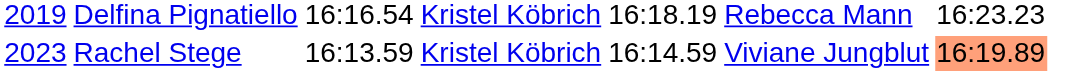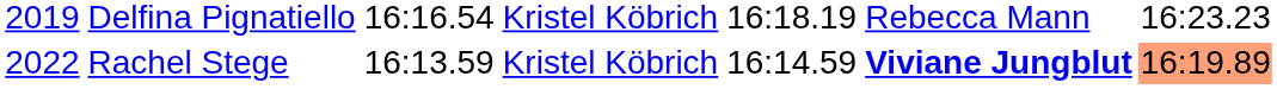 <table>
 <tr>
 <td align=center><a href='#'>2019</a></td>
 <td> <a href='#'>Delfina Pignatiello</a></td>
 <td>16:16.54</td>
 <td> <a href='#'>Kristel Köbrich</a></td>
 <td>16:18.19</td>
 <td> <a href='#'>Rebecca Mann</a></td>
 <td>16:23.23</td>
 </tr>
 <tr>
-<td align=center><a href='#'>2023</a></td>
+<td align=center><a href='#'>2022</a></td>
 <td> <a href='#'>Rachel Stege</a></td>
 <td>16:13.59</td>
 <td> <a href='#'>Kristel Köbrich</a></td>
 <td>16:14.59</td>
-<td> <a href='#'>Viviane Jungblut</a></td>
+<td><strong> <a href='#'>Viviane Jungblut</a></strong></td>
 <td style="background: lightsalmon;">16:19.89</td>
 </tr>
 </table>
